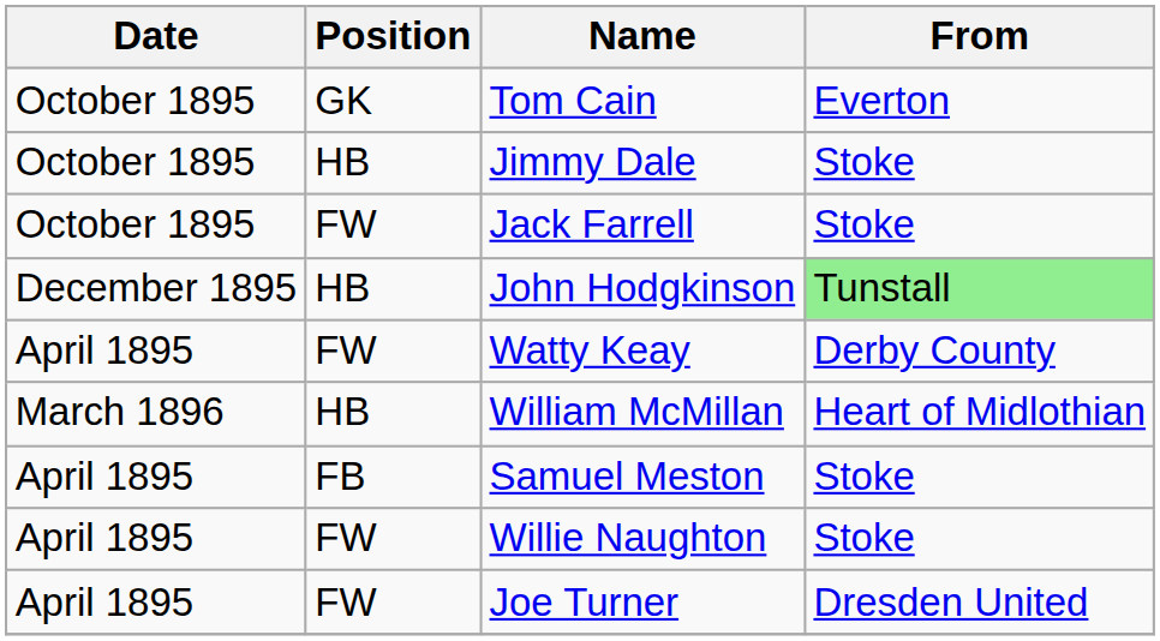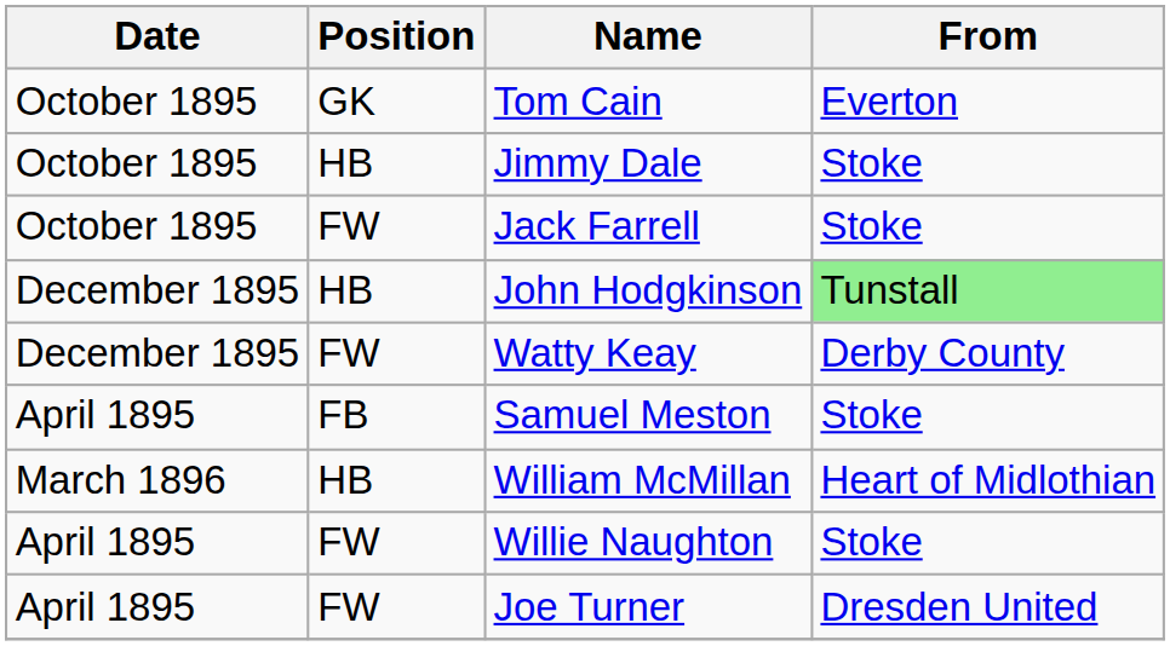 <table class="wikitable">
 <tr>
 <th>Date</th>
 <th>Position</th>
 <th>Name</th>
 <th>From</th>
 </tr>
 <tr>
 <td>October 1895</td>
 <td>GK</td>
 <td><a href='#'>Tom Cain</a></td>
 <td><a href='#'>Everton</a></td>
 </tr>
 <tr>
 <td>October 1895</td>
 <td>HB</td>
 <td><a href='#'>Jimmy Dale</a></td>
 <td><a href='#'>Stoke</a></td>
 </tr>
 <tr>
 <td>October 1895</td>
 <td>FW</td>
 <td><a href='#'>Jack Farrell</a></td>
 <td><a href='#'>Stoke</a></td>
 </tr>
 <tr>
 <td>December 1895</td>
 <td>HB</td>
 <td><a href='#'>John Hodgkinson</a></td>
 <td style="background: lightgreen;">Tunstall</td>
 </tr>
 <tr>
-<td>April 1895</td>
+<td>December 1895</td>
 <td>FW</td>
 <td><a href='#'>Watty Keay</a></td>
 <td><a href='#'>Derby County</a></td>
+</tr>
+<tr>
+<td>April 1895</td>
+<td>FB</td>
+<td><a href='#'>Samuel Meston</a></td>
+<td><a href='#'>Stoke</a></td>
 </tr>
 <tr>
 <td>March 1896</td>
 <td>HB</td>
 <td><a href='#'>William McMillan</a></td>
 <td><a href='#'>Heart of Midlothian</a></td>
-</tr>
-<tr>
-<td>April 1895</td>
-<td>FB</td>
-<td><a href='#'>Samuel Meston</a></td>
-<td><a href='#'>Stoke</a></td>
 </tr>
 <tr>
 <td>April 1895</td>
 <td>FW</td>
 <td><a href='#'>Willie Naughton</a></td>
 <td><a href='#'>Stoke</a></td>
 </tr>
 <tr>
 <td>April 1895</td>
 <td>FW</td>
 <td><a href='#'>Joe Turner</a></td>
 <td><a href='#'>Dresden United</a></td>
 </tr>
 <tr>
 </tr>
 </table>
